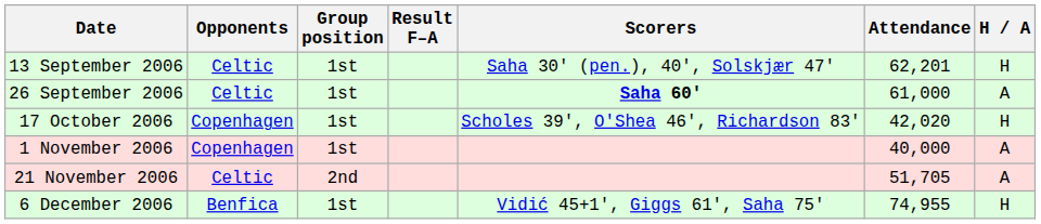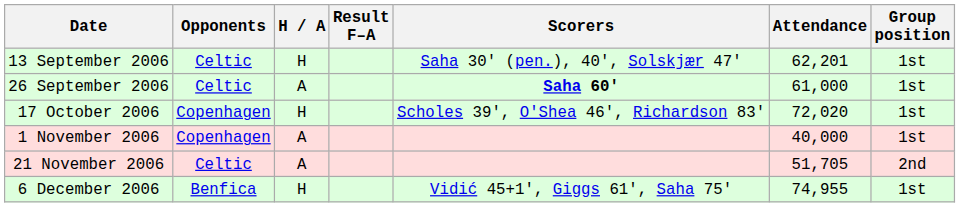 <table class="wikitable" style="text-align:center">
 <tr>
 <th>Date</th>
 <th>Opponents</th>
-<th>Group<br>position</th>
+<th>H / A</th>
 <th>Result<br>F–A</th>
 <th>Scorers</th>
 <th>Attendance</th>
-<th>H / A</th>
+<th>Group<br>position</th>
 </tr>
 <tr bgcolor="#ddffdd">
 <td>13 September 2006</td>
 <td><a href='#'>Celtic</a></td>
-<td>1st</td>
+<td>H</td>
 <td></td>
 <td><a href='#'>Saha</a> 30' (<a href='#'>pen.</a>), 40', <a href='#'>Solskjær</a> 47'</td>
 <td>62,201</td>
-<td>H</td>
+<td>1st</td>
 </tr>
 <tr bgcolor="#ddffdd">
 <td>26 September 2006</td>
 <td><a href='#'>Celtic</a></td>
-<td>1st</td>
+<td>A</td>
 <td></td>
 <td><strong><a href='#'>Saha</a> 60'</strong></td>
 <td>61,000</td>
-<td>A</td>
+<td>1st</td>
 </tr>
 <tr bgcolor="#ddffdd">
 <td>17 October 2006</td>
 <td><a href='#'>Copenhagen</a></td>
-<td>1st</td>
+<td>H</td>
 <td></td>
 <td><a href='#'>Scholes</a> 39', <a href='#'>O'Shea</a> 46', <a href='#'>Richardson</a> 83'</td>
-<td>42,020</td>
-<td>H</td>
+<td>72,020</td>
+<td>1st</td>
 </tr>
 <tr bgcolor="#ffdddd">
 <td>1 November 2006</td>
 <td><a href='#'>Copenhagen</a></td>
-<td>1st</td>
+<td>A</td>
 <td></td>
 <td></td>
 <td>40,000</td>
-<td>A</td>
+<td>1st</td>
 </tr>
 <tr bgcolor="#ffdddd">
 <td>21 November 2006</td>
 <td><a href='#'>Celtic</a></td>
-<td>2nd</td>
+<td>A</td>
 <td></td>
 <td></td>
 <td>51,705</td>
-<td>A</td>
+<td>2nd</td>
 </tr>
 <tr bgcolor="#ddffdd">
 <td>6 December 2006</td>
 <td><a href='#'>Benfica</a></td>
-<td>1st</td>
+<td>H</td>
 <td></td>
 <td><a href='#'>Vidić</a> 45+1', <a href='#'>Giggs</a> 61', <a href='#'>Saha</a> 75'</td>
 <td>74,955</td>
-<td>H</td>
+<td>1st</td>
 </tr>
 </table>
